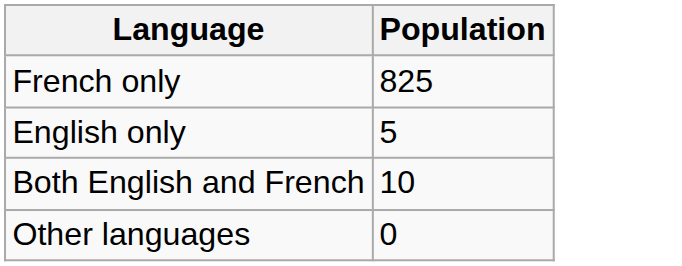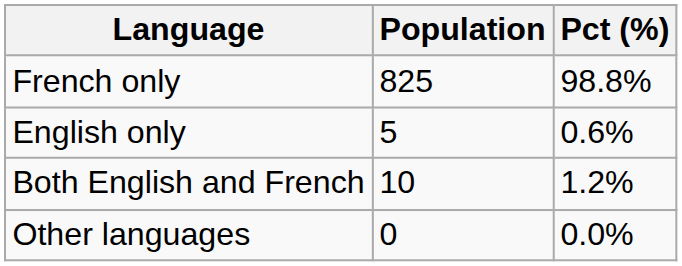 <table class="wikitable">
 <tr>
 <th>Language</th>
 <th>Population</th>
+<th>Pct (%)</th>
 </tr>
 <tr>
 <td>French only</td>
 <td>825</td>
+<td>98.8%</td>
 </tr>
 <tr>
 <td>English only</td>
 <td>5</td>
+<td>0.6%</td>
 </tr>
 <tr>
 <td>Both English and French</td>
 <td>10</td>
+<td>1.2%</td>
 </tr>
 <tr>
 <td>Other languages</td>
 <td>0</td>
+<td>0.0%</td>
 </tr>
 </table>
